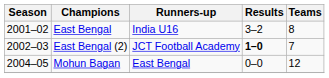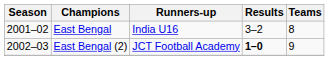 <table class="wikitable">
 <tr>
 <th>Season</th>
 <th>Champions</th>
 <th>Runners-up</th>
 <th>Results</th>
 <th>Teams</th>
 </tr>
 <tr>
 <td align=center>2001–02</td>
 <td><a href='#'>East Bengal</a></td>
 <td><a href='#'>India U16</a></td>
 <td>3–2</td>
 <td>8</td>
 </tr>
 <tr>
 <td align=center>2002–03</td>
 <td><a href='#'>East Bengal</a> (2)</td>
 <td><a href='#'>JCT Football Academy</a></td>
 <td><strong>1–0</strong></td>
-<td>7</td>
-</tr>
-<tr>
-<td align=center>2004–05</td>
-<td><a href='#'>Mohun Bagan</a></td>
-<td><a href='#'>East Bengal</a></td>
-<td>0–0 </td>
-<td>12</td>
+<td>9</td>
 </tr>
 <tr>
 </tr>
 </table>
